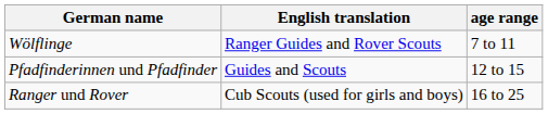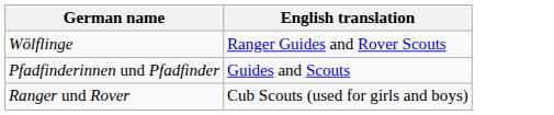 <table class="wikitable">
 <tr>
 <th>German name</th>
 <th>English translation</th>
-<th>age range</th>
 </tr>
 <tr>
 <td><em>Wölflinge</em></td>
 <td><a href='#'>Ranger Guides</a> and <a href='#'>Rover Scouts</a></td>
-<td>7 to 11</td>
 </tr>
 <tr>
 <td><em>Pfadfinderinnen</em> und <em>Pfadfinder</em></td>
 <td><a href='#'>Guides</a> and <a href='#'>Scouts</a></td>
-<td>12 to 15</td>
 </tr>
 <tr>
 <td><em>Ranger</em> und <em>Rover</em></td>
 <td>Cub Scouts (used for girls and boys)</td>
-<td>16 to 25</td>
 </tr>
 </table>
